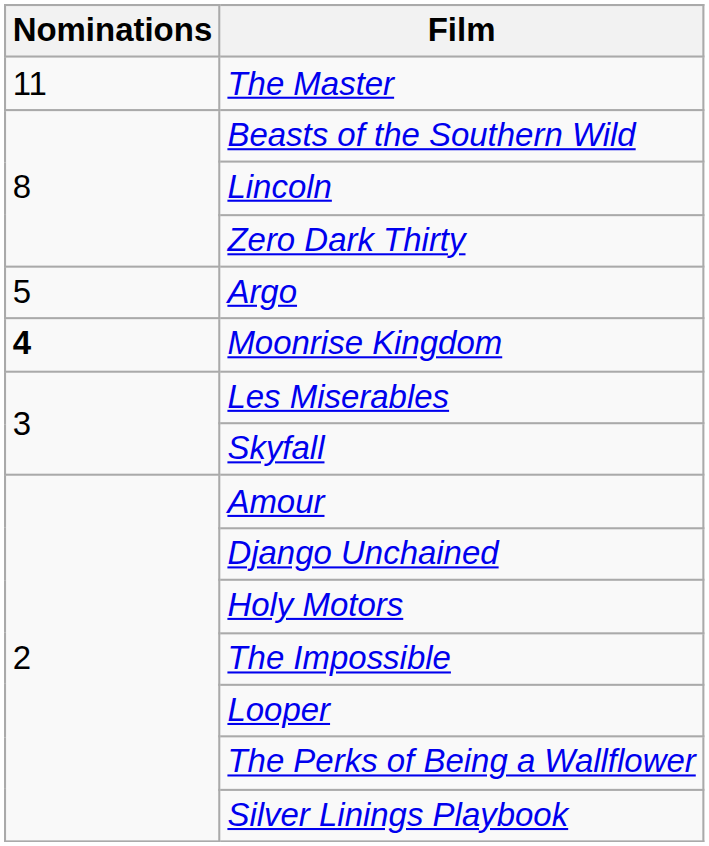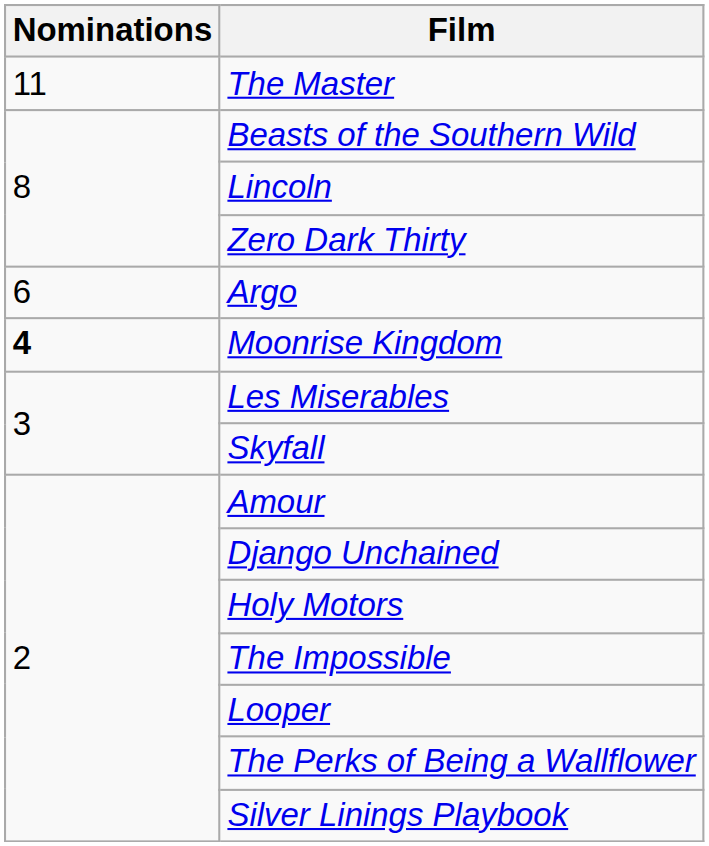 <table class="wikitable">
 <tr>
 <th>Nominations</th>
 <th>Film</th>
 </tr>
 <tr>
 <td>11</td>
 <td><em><a href='#'>The Master</a></em></td>
 </tr>
 <tr>
 <td rowspan="3">8</td>
 <td><em><a href='#'>Beasts of the Southern Wild</a></em></td>
 </tr>
 <tr>
 <td><em><a href='#'>Lincoln</a></em></td>
 </tr>
 <tr>
 <td><em><a href='#'>Zero Dark Thirty</a></em></td>
 </tr>
 <tr>
-<td>5</td>
+<td>6</td>
 <td><em><a href='#'>Argo</a></em></td>
 </tr>
 <tr>
 <td><strong>4</strong></td>
 <td><em><a href='#'>Moonrise Kingdom</a></em></td>
 </tr>
 <tr>
 <td rowspan="2">3</td>
 <td><em><a href='#'>Les Miserables</a></em></td>
 </tr>
 <tr>
 <td><em><a href='#'>Skyfall</a></em></td>
 </tr>
 <tr>
 <td rowspan="8">2</td>
 <td><em><a href='#'>Amour</a></em></td>
 </tr>
 <tr>
 <td><em><a href='#'>Django Unchained</a></em></td>
 </tr>
 <tr>
 <td><em><a href='#'>Holy Motors</a></em></td>
 </tr>
 <tr>
 <td><em><a href='#'>The Impossible</a></em></td>
 </tr>
 <tr>
 <td><em><a href='#'>Looper</a></em></td>
 </tr>
 <tr>
 <td><em><a href='#'>The Perks of Being a Wallflower</a></em></td>
 </tr>
 <tr>
 <td><em><a href='#'>Silver Linings Playbook</a></em></td>
 </tr>
 </table>
